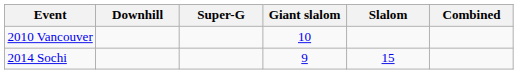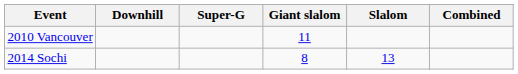 <table class="wikitable" style="text-align:center; font-size:90%;">
 <tr>
 <th>Event</th>
 <th width="85">Downhill</th>
 <th width="85">Super-G</th>
 <th width="85">Giant slalom</th>
 <th width="85">Slalom</th>
 <th width="85">Combined</th>
 </tr>
 <tr>
 <td align=left><a href='#'>2010 Vancouver</a></td>
 <td></td>
 <td></td>
-<td><a href='#'>10</a></td>
+<td><a href='#'>11</a></td>
 <td></td>
 <td></td>
 </tr>
 <tr>
 <td align=left><a href='#'>2014 Sochi</a></td>
 <td></td>
 <td></td>
-<td><a href='#'>9</a></td>
-<td><a href='#'>15</a></td>
+<td><a href='#'>8</a></td>
+<td><a href='#'>13</a></td>
 <td></td>
 </tr>
 </table>
